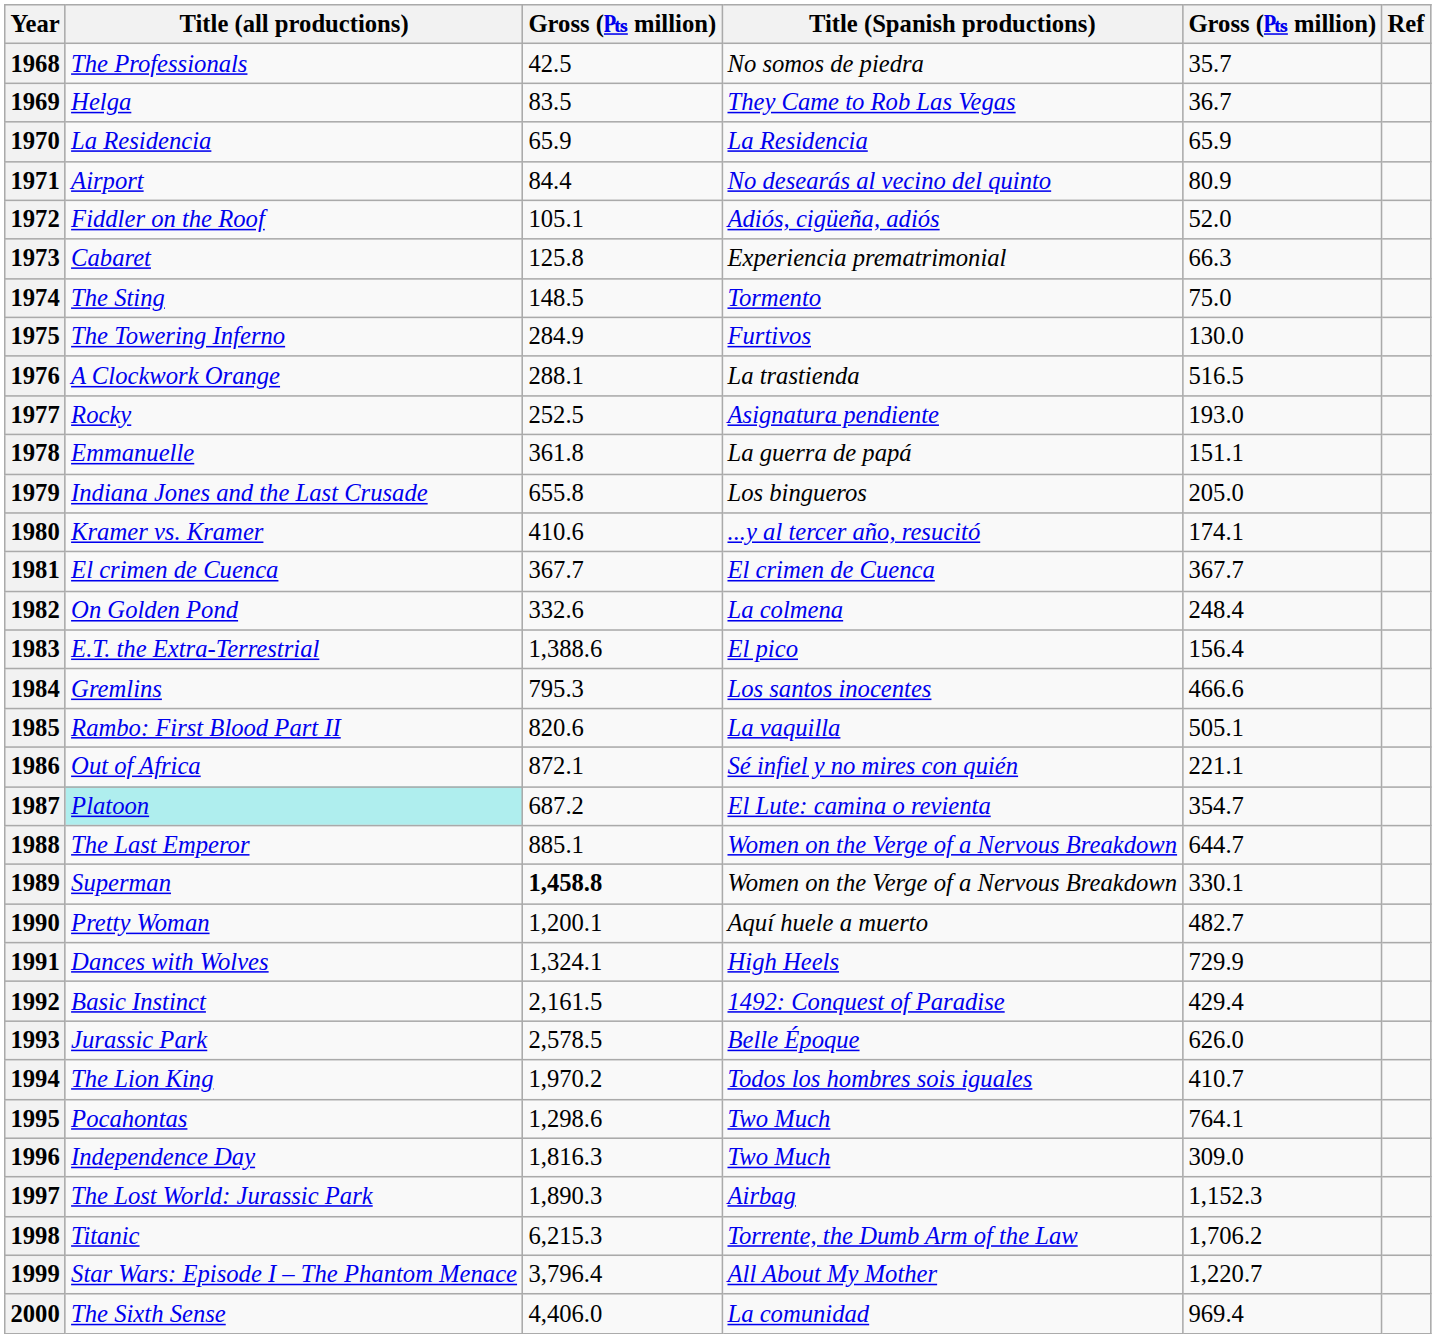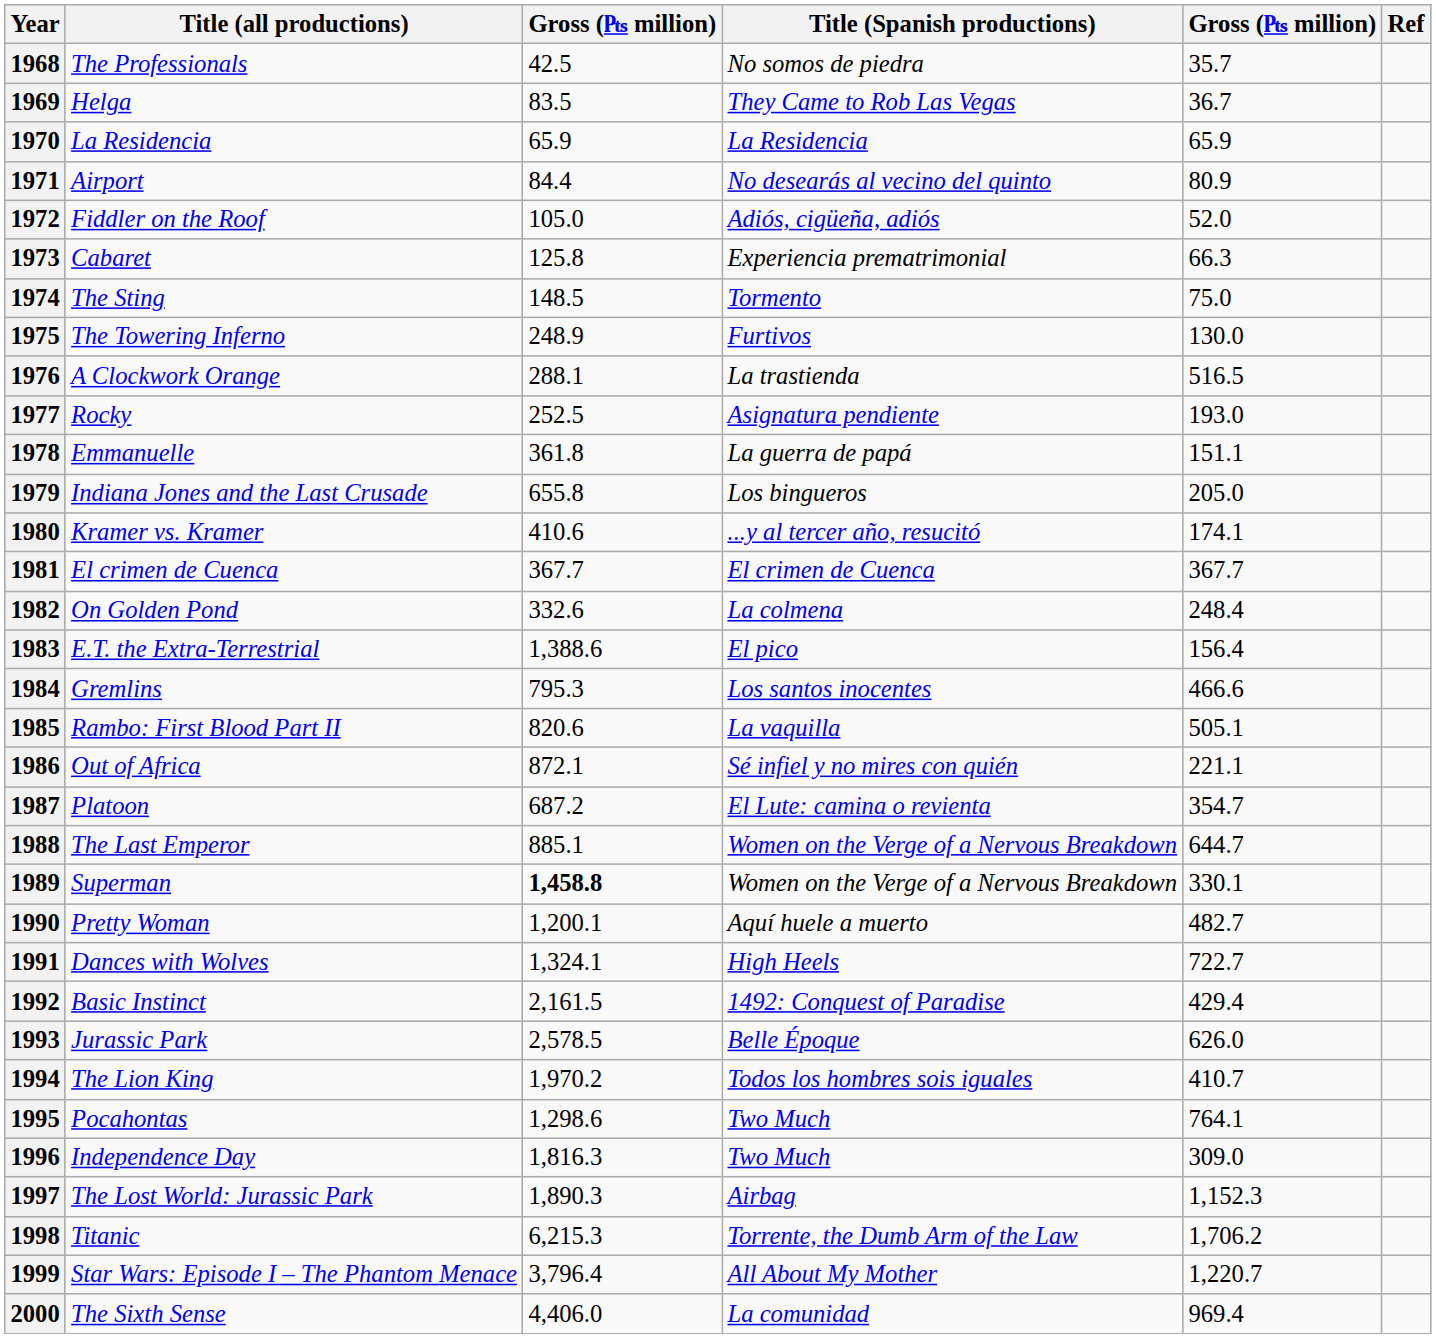 <table class="wikitable sortable">
 <tr>
 <th scope="col">Year</th>
 <th scope="col">Title (all productions)</th>
 <th scope="col">Gross (<a href='#'>₧</a> million)</th>
 <th scope="col">Title (Spanish productions)</th>
 <th scope="col">Gross (<a href='#'>₧</a> million)</th>
 <th scope="col">Ref</th>
 </tr>
 <tr>
 <th scope="row">1968</th>
 <td><em><a href='#'>The Professionals</a></em></td>
 <td>42.5</td>
 <td><em>No somos de piedra</em></td>
 <td>35.7</td>
 <td></td>
 </tr>
 <tr>
 <th scope="row">1969</th>
 <td><em><a href='#'>Helga</a></em></td>
 <td>83.5</td>
 <td><em><a href='#'>They Came to Rob Las Vegas</a></em></td>
 <td>36.7</td>
 <td></td>
 </tr>
 <tr>
 <th scope="row">1970</th>
 <td><em><a href='#'>La Residencia</a></em></td>
 <td>65.9</td>
 <td><em><a href='#'>La Residencia</a></em></td>
 <td>65.9</td>
 <td></td>
 </tr>
 <tr>
 <th scope="row">1971</th>
 <td><em><a href='#'>Airport</a></em></td>
 <td>84.4</td>
 <td><em><a href='#'>No desearás al vecino del quinto</a></em></td>
 <td>80.9</td>
 <td></td>
 </tr>
 <tr>
 <th scope="row">1972</th>
 <td><a href='#'><em>Fiddler on the Roof</em></a></td>
-<td>105.1</td>
+<td>105.0</td>
 <td><em><a href='#'>Adiós, cigüeña, adiós</a></em></td>
 <td>52.0</td>
 <td></td>
 </tr>
 <tr>
 <th scope="row">1973</th>
 <td><em><a href='#'>Cabaret</a></em></td>
 <td>125.8</td>
 <td><em>Experiencia prematrimonial</em></td>
 <td>66.3</td>
 <td></td>
 </tr>
 <tr>
 <th scope="row">1974</th>
 <td><em><a href='#'>The Sting</a></em></td>
 <td>148.5</td>
 <td><em><a href='#'>Tormento</a></em></td>
 <td>75.0</td>
 <td></td>
 </tr>
 <tr>
 <th scope="row">1975</th>
 <td><em><a href='#'>The Towering Inferno</a></em></td>
-<td>284.9</td>
+<td>248.9</td>
 <td><em><a href='#'>Furtivos</a></em></td>
 <td>130.0</td>
 <td></td>
 </tr>
 <tr>
 <th scope="row">1976</th>
 <td><em><a href='#'>A Clockwork Orange</a></em></td>
 <td>288.1</td>
 <td><em>La trastienda</em></td>
 <td>516.5</td>
 <td></td>
 </tr>
 <tr>
 <th scope="row">1977</th>
 <td><em><a href='#'>Rocky</a></em></td>
 <td>252.5</td>
 <td><em><a href='#'>Asignatura pendiente</a></em></td>
 <td>193.0</td>
 <td></td>
 </tr>
 <tr>
 <th scope="row">1978</th>
 <td><em><a href='#'>Emmanuelle</a></em></td>
 <td>361.8</td>
 <td><em>La guerra de papá</em></td>
 <td>151.1</td>
 <td></td>
 </tr>
 <tr>
 <th scope="row">1979</th>
 <td><em><a href='#'>Indiana Jones and the Last Crusade</a></em></td>
 <td>655.8</td>
 <td><em>Los bingueros</em></td>
 <td>205.0</td>
 <td></td>
 </tr>
 <tr>
 <th scope="row">1980</th>
 <td><em><a href='#'>Kramer vs. Kramer</a></em></td>
 <td>410.6</td>
 <td><em><a href='#'>...y al tercer año, resucitó</a></em></td>
 <td>174.1</td>
 <td></td>
 </tr>
 <tr>
 <th scope="row">1981</th>
 <td><em><a href='#'>El crimen de Cuenca</a></em></td>
 <td>367.7</td>
 <td><em><a href='#'>El crimen de Cuenca</a></em></td>
 <td>367.7</td>
 <td></td>
 </tr>
 <tr>
 <th scope="row">1982</th>
 <td><em><a href='#'>On Golden Pond</a></em></td>
 <td>332.6</td>
 <td><em><a href='#'>La colmena</a></em></td>
 <td>248.4</td>
 <td></td>
 </tr>
 <tr>
 <th scope="row">1983</th>
 <td><em><a href='#'>E.T. the Extra-Terrestrial</a></em></td>
 <td>1,388.6</td>
 <td><em><a href='#'>El pico</a></em></td>
 <td>156.4</td>
 <td></td>
 </tr>
 <tr>
 <th scope="row">1984</th>
 <td><em><a href='#'>Gremlins</a></em></td>
 <td>795.3</td>
 <td><em><a href='#'>Los santos inocentes</a></em></td>
 <td>466.6</td>
 <td></td>
 </tr>
 <tr>
 <th scope="row">1985</th>
 <td><em><a href='#'>Rambo: First Blood Part II</a></em></td>
 <td>820.6</td>
 <td><em><a href='#'>La vaquilla</a></em></td>
 <td>505.1</td>
 <td></td>
 </tr>
 <tr>
 <th scope="row">1986</th>
 <td><em><a href='#'>Out of Africa</a></em></td>
 <td>872.1</td>
 <td><em><a href='#'>Sé infiel y no mires con quién</a></em></td>
 <td>221.1</td>
 <td></td>
 </tr>
 <tr>
 <th scope="row">1987</th>
-<td style="background: paleturquoise;"><em><a href='#'>Platoon</a></em></td>
+<td><em><a href='#'>Platoon</a></em></td>
 <td>687.2</td>
 <td><em><a href='#'>El Lute: camina o revienta</a></em></td>
 <td>354.7</td>
 <td></td>
 </tr>
 <tr>
 <th scope="row">1988</th>
 <td><em><a href='#'>The Last Emperor</a></em></td>
 <td>885.1</td>
 <td><em><a href='#'>Women on the Verge of a Nervous Breakdown</a></em></td>
 <td>644.7</td>
 <td></td>
 </tr>
 <tr>
 <th scope="row">1989</th>
 <td><em><a href='#'>Superman</a></em></td>
 <td><strong>1,458.8</strong></td>
 <td><em>Women on the Verge of a Nervous Breakdown</em></td>
 <td>330.1</td>
 <td></td>
 </tr>
 <tr>
 <th scope="row">1990</th>
 <td><em><a href='#'>Pretty Woman</a></em></td>
 <td>1,200.1</td>
 <td><em>Aquí huele a muerto</em></td>
 <td>482.7</td>
 <td></td>
 </tr>
 <tr>
 <th scope="row">1991</th>
 <td><em><a href='#'>Dances with Wolves</a></em></td>
 <td>1,324.1</td>
 <td><em><a href='#'>High Heels</a></em></td>
-<td>729.9</td>
+<td>722.7</td>
 <td></td>
 </tr>
 <tr>
 <th scope="row">1992</th>
 <td><em><a href='#'>Basic Instinct</a></em></td>
 <td>2,161.5</td>
 <td><em><a href='#'>1492: Conquest of Paradise</a></em></td>
 <td>429.4</td>
 <td></td>
 </tr>
 <tr>
 <th scope="row">1993</th>
 <td><em><a href='#'>Jurassic Park</a></em></td>
 <td>2,578.5</td>
 <td><em><a href='#'>Belle Époque</a></em></td>
 <td>626.0</td>
 <td></td>
 </tr>
 <tr>
 <th scope="row">1994</th>
 <td><em><a href='#'>The Lion King</a></em></td>
 <td>1,970.2</td>
 <td><em><a href='#'>Todos los hombres sois iguales</a></em></td>
 <td>410.7</td>
 <td></td>
 </tr>
 <tr>
 <th scope="row">1995</th>
 <td><em><a href='#'>Pocahontas</a></em></td>
 <td>1,298.6</td>
 <td><em><a href='#'>Two Much</a></em></td>
 <td>764.1</td>
 <td></td>
 </tr>
 <tr>
 <th scope="row">1996</th>
 <td><em><a href='#'>Independence Day</a></em></td>
 <td>1,816.3</td>
 <td><em><a href='#'>Two Much</a></em></td>
 <td>309.0</td>
 <td></td>
 </tr>
 <tr>
 <th scope="row">1997</th>
 <td><em><a href='#'>The Lost World: Jurassic Park</a></em></td>
 <td>1,890.3</td>
 <td><em><a href='#'>Airbag</a></em></td>
 <td>1,152.3</td>
 <td></td>
 </tr>
 <tr>
 <th scope="row">1998</th>
 <td><em><a href='#'>Titanic</a></em></td>
 <td>6,215.3</td>
 <td><em><a href='#'>Torrente, the Dumb Arm of the Law</a></em></td>
 <td>1,706.2</td>
 <td></td>
 </tr>
 <tr>
 <th scope="row">1999</th>
 <td><em><a href='#'>Star Wars: Episode I – The Phantom Menace</a></em></td>
 <td>3,796.4</td>
 <td><em><a href='#'>All About My Mother</a></em></td>
 <td>1,220.7</td>
 <td></td>
 </tr>
 <tr>
 <th scope="row">2000</th>
 <td><em><a href='#'>The Sixth Sense</a></em></td>
 <td>4,406.0</td>
 <td><em><a href='#'>La comunidad</a></em></td>
 <td>969.4</td>
 <td></td>
 </tr>
 </table>
